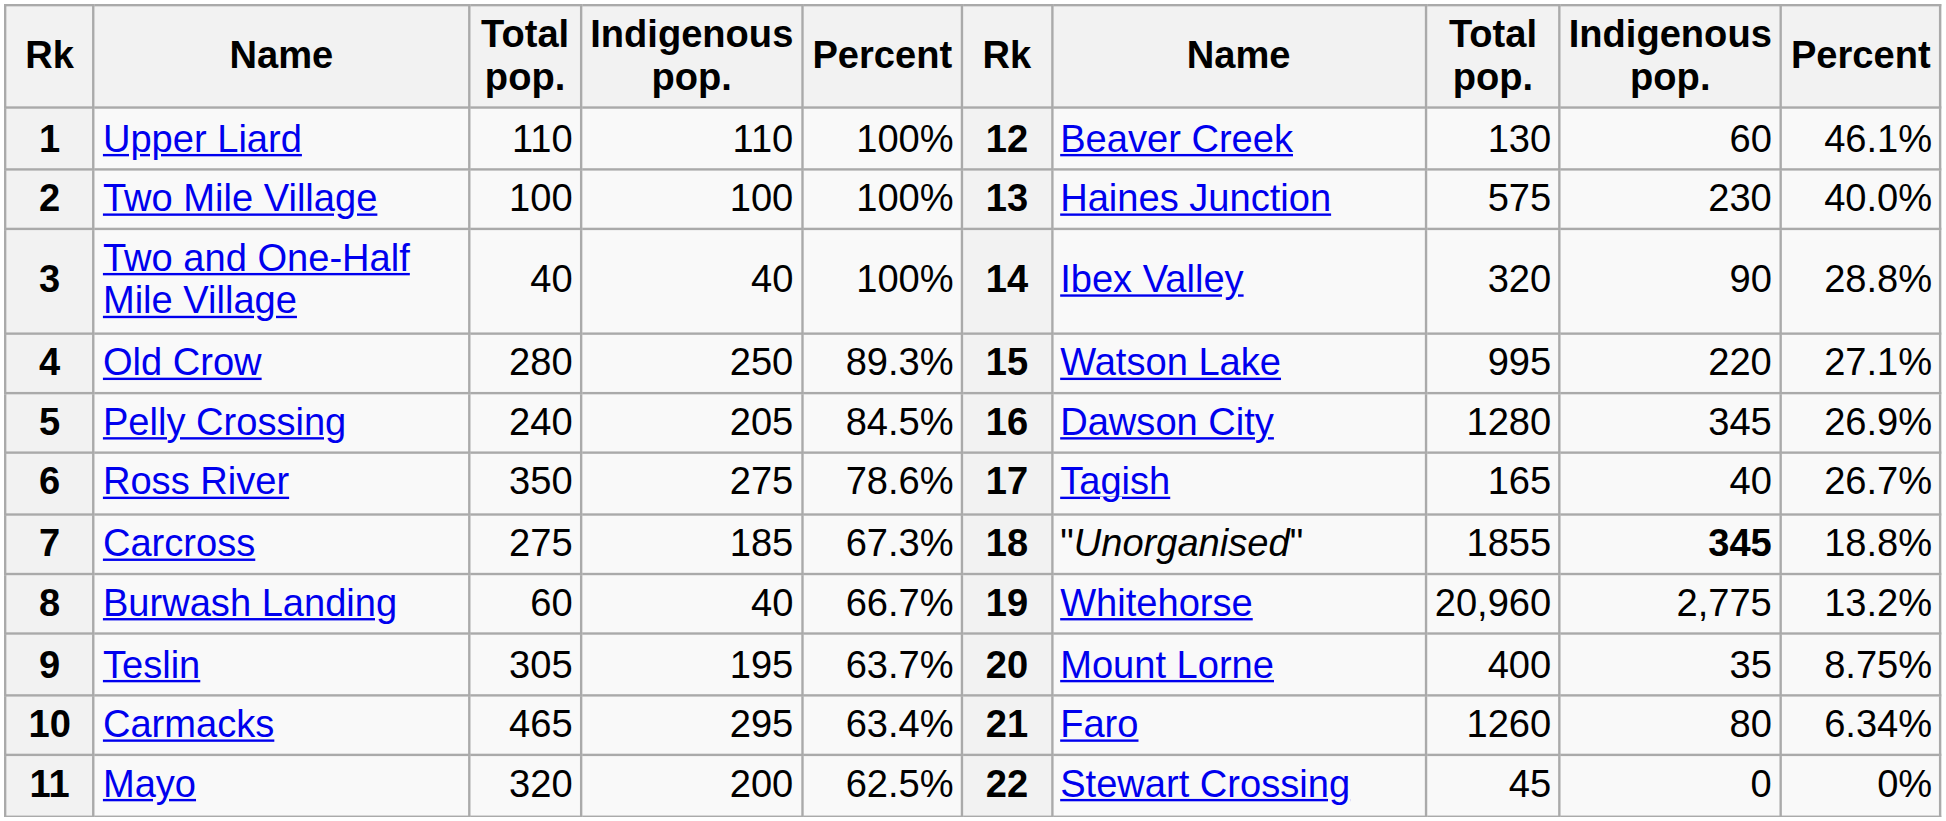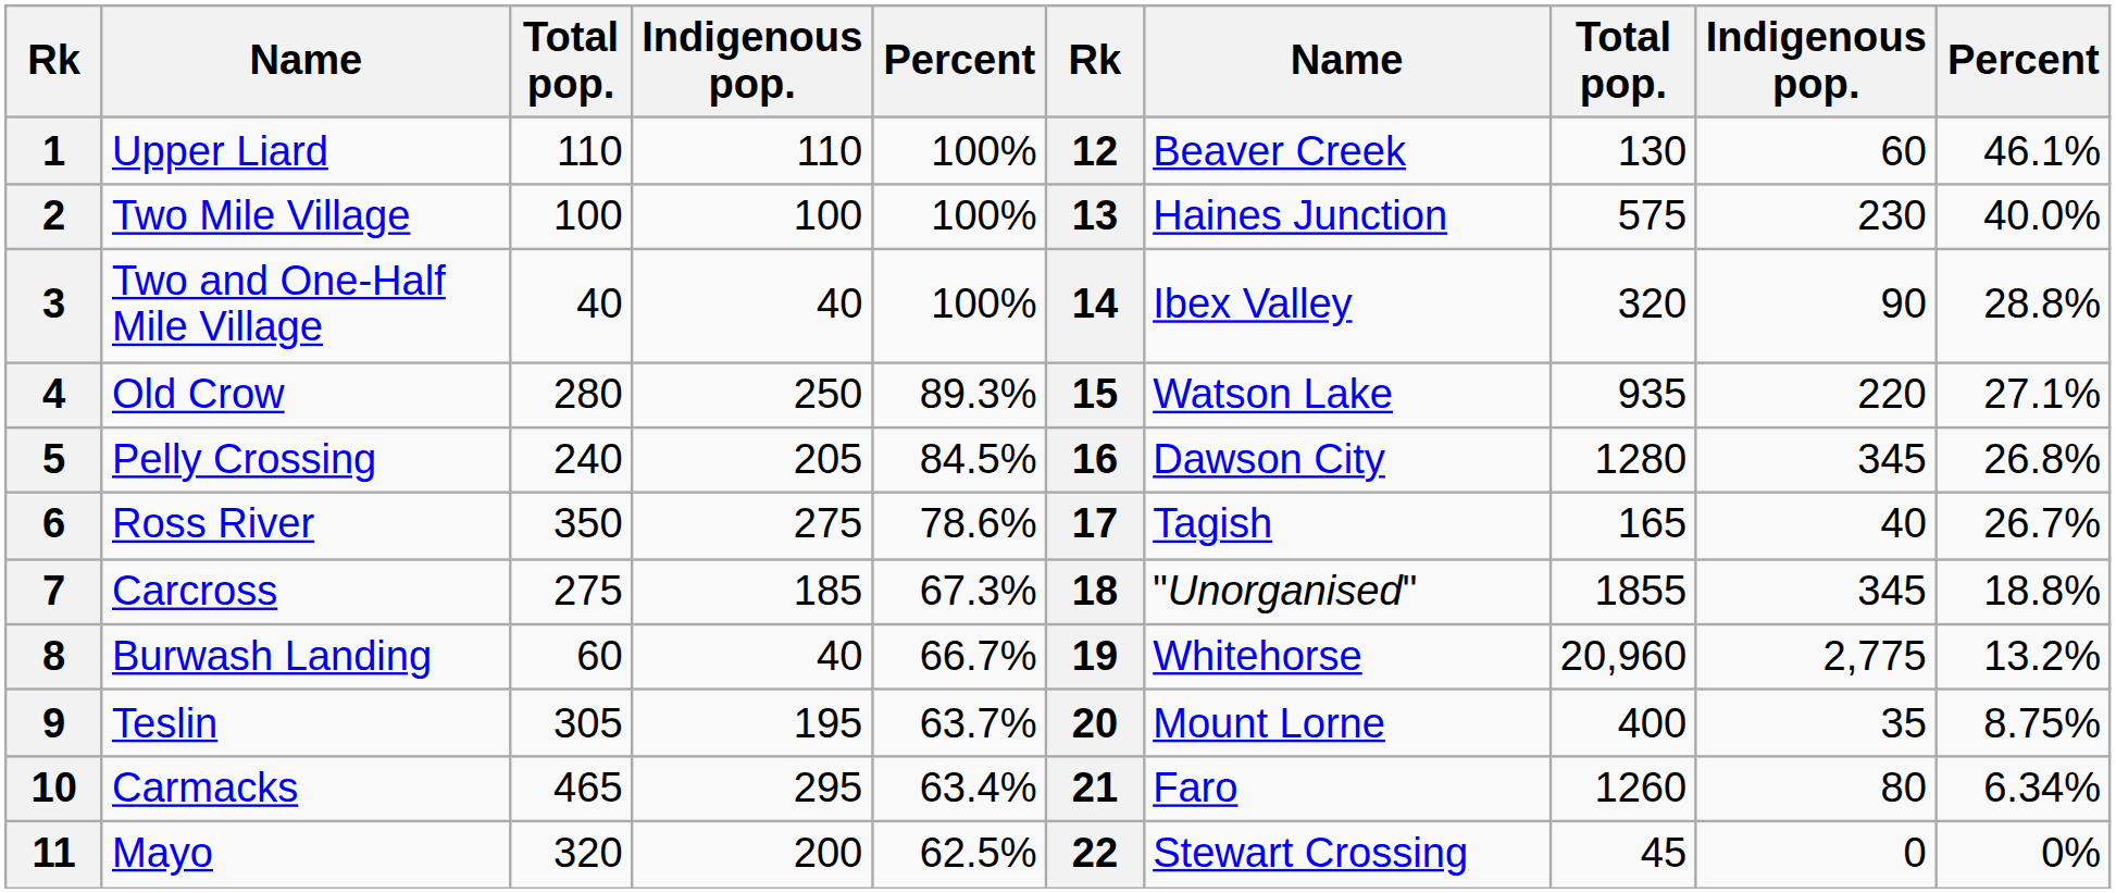 <table class="wikitable">
 <tr>
 <th width="30">Rk</th>
 <th width="150">Name</th>
 <th width="40">Total pop.</th>
 <th width="60">Indigenous pop.</th>
 <th width="60">Percent</th>
 <th width="30">Rk</th>
 <th width="150">Name</th>
 <th width="40">Total pop.</th>
 <th width="60">Indigenous pop.</th>
 <th width="60">Percent</th>
 </tr>
 <tr>
 <th>1</th>
 <td><a href='#'>Upper Liard</a></td>
 <td align="right">110</td>
 <td align="right">110</td>
 <td align="right">100%</td>
 <th>12</th>
 <td><a href='#'>Beaver Creek</a></td>
 <td align="right">130</td>
 <td align="right">60</td>
 <td align="right">46.1%</td>
 </tr>
 <tr>
 <th>2</th>
 <td><a href='#'>Two Mile Village</a></td>
 <td align="right">100</td>
 <td align="right">100</td>
 <td align="right">100%</td>
 <th>13</th>
 <td><a href='#'>Haines Junction</a></td>
 <td align="right">575</td>
 <td align="right">230</td>
 <td align="right">40.0%</td>
 </tr>
 <tr>
 <th>3</th>
 <td><a href='#'>Two and One-Half Mile Village</a></td>
 <td align="right">40</td>
 <td align="right">40</td>
 <td align="right">100%</td>
 <th>14</th>
 <td><a href='#'>Ibex Valley</a></td>
 <td align="right">320</td>
 <td align="right">90</td>
 <td align="right">28.8%</td>
 </tr>
 <tr>
 <th>4</th>
 <td><a href='#'>Old Crow</a></td>
 <td align="right">280</td>
 <td align="right">250</td>
 <td align="right">89.3%</td>
 <th>15</th>
 <td><a href='#'>Watson Lake</a></td>
-<td align="right">995</td>
+<td align="right">935</td>
 <td align="right">220</td>
 <td align="right">27.1%</td>
 </tr>
 <tr>
 <th>5</th>
 <td><a href='#'>Pelly Crossing</a></td>
 <td align="right">240</td>
 <td align="right">205</td>
 <td align="right">84.5%</td>
 <th>16</th>
 <td><a href='#'>Dawson City</a></td>
 <td align="right">1280</td>
 <td align="right">345</td>
-<td align="right">26.9%</td>
+<td align="right">26.8%</td>
 </tr>
 <tr>
 <th>6</th>
 <td><a href='#'>Ross River</a></td>
 <td align="right">350</td>
 <td align="right">275</td>
 <td align="right">78.6%</td>
 <th>17</th>
 <td><a href='#'>Tagish</a></td>
 <td align="right">165</td>
 <td align="right">40</td>
 <td align="right">26.7%</td>
 </tr>
 <tr>
 <th>7</th>
 <td><a href='#'>Carcross</a></td>
 <td align="right">275</td>
 <td align="right">185</td>
 <td align="right">67.3%</td>
 <th>18</th>
 <td>"<em>Unorganised</em>"</td>
 <td align="right">1855</td>
-<td align="right"><strong>345</strong></td>
+<td align="right">345</td>
 <td align="right">18.8%</td>
 </tr>
 <tr>
 <th>8</th>
 <td><a href='#'>Burwash Landing</a></td>
 <td align="right">60</td>
 <td align="right">40</td>
 <td align="right">66.7%</td>
 <th>19</th>
 <td><a href='#'>Whitehorse</a></td>
 <td align="right">20,960</td>
 <td align="right">2,775</td>
 <td align="right">13.2%</td>
 </tr>
 <tr>
 <th>9</th>
 <td><a href='#'>Teslin</a></td>
 <td align="right">305</td>
 <td align="right">195</td>
 <td align="right">63.7%</td>
 <th>20</th>
 <td><a href='#'>Mount Lorne</a></td>
 <td align="right">400</td>
 <td align="right">35</td>
 <td align="right">8.75%</td>
 </tr>
 <tr>
 <th>10</th>
 <td><a href='#'>Carmacks</a></td>
 <td align="right">465</td>
 <td align="right">295</td>
 <td align="right">63.4%</td>
 <th>21</th>
 <td><a href='#'>Faro</a></td>
 <td align="right">1260</td>
 <td align="right">80</td>
 <td align="right">6.34%</td>
 </tr>
 <tr>
 <th>11</th>
 <td><a href='#'>Mayo</a></td>
 <td align="right">320</td>
 <td align="right">200</td>
 <td align="right">62.5%</td>
 <th>22</th>
 <td><a href='#'>Stewart Crossing</a></td>
 <td align="right">45</td>
 <td align="right">0</td>
 <td align="right">0%</td>
 </tr>
 </table>
